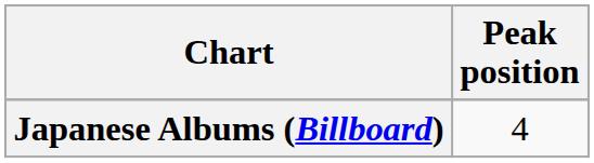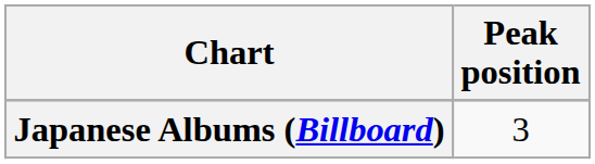 <table class="wikitable sortable plainrowheaders" style="text-align:center">
 <tr>
 <th scope="col">Chart</th>
 <th scope="col">Peak<br>position</th>
 </tr>
 <tr>
 </tr>
 <tr>
 <th scope="row">Japanese Albums (<em><a href='#'>Billboard</a></em>)</th>
-<td>4</td>
+<td>3</td>
 </tr>
 </table>
